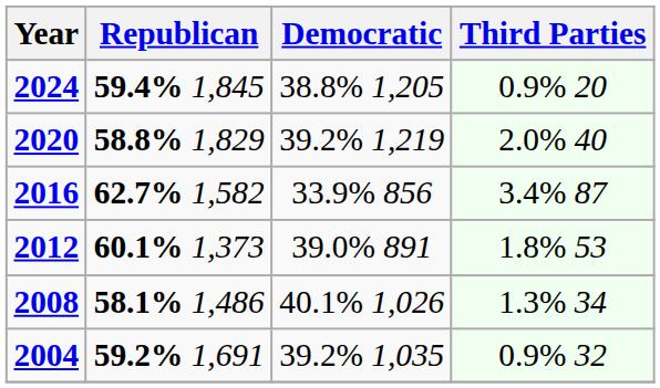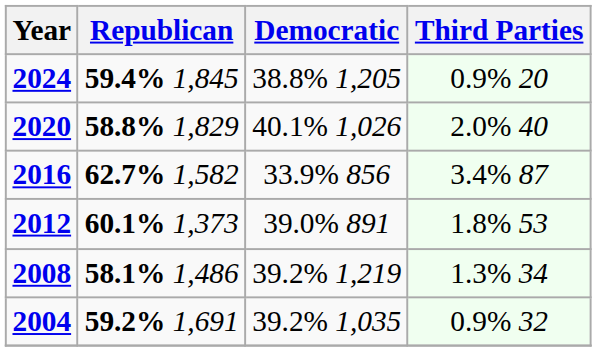 <table class="wikitable" style="float:right; font-size:95%;">
 <tr>
 <th>Year</th>
 <th><a href='#'>Republican</a></th>
 <th><a href='#'>Democratic</a></th>
 <th><a href='#'>Third Parties</a></th>
 </tr>
 <tr>
 <td style="text-align:center;" ><strong><a href='#'>2024</a></strong></td>
 <td style="text-align:center;" ><strong>59.4%</strong> <em>1,845</em></td>
 <td style="text-align:center;" >38.8%  <em>1,205</em></td>
 <td style="text-align:center; background:honeyDew;">0.9% <em>20</em></td>
 </tr>
 <tr>
 <td style="text-align:center;" ><strong><a href='#'>2020</a></strong></td>
 <td style="text-align:center;" ><strong>58.8%</strong> <em>1,829</em></td>
-<td style="text-align:center;" >39.2%  <em>1,219</em></td>
+<td style="text-align:center;" >40.1%  <em>1,026</em></td>
 <td style="text-align:center; background:honeyDew;">2.0% <em>40</em></td>
 </tr>
 <tr>
 <td style="text-align:center;" ><strong><a href='#'>2016</a></strong></td>
 <td style="text-align:center;" ><strong>62.7%</strong> <em>1,582</em></td>
 <td style="text-align:center;" >33.9% <em>856</em></td>
 <td style="text-align:center; background:honeyDew;">3.4% <em>87</em></td>
 </tr>
 <tr>
 <td style="text-align:center;" ><strong><a href='#'>2012</a></strong></td>
 <td style="text-align:center;" ><strong>60.1%</strong> <em>1,373</em></td>
 <td style="text-align:center;" >39.0%  <em>891</em></td>
 <td style="text-align:center; background:honeyDew;">1.8% <em>53</em></td>
 </tr>
 <tr>
 <td style="text-align:center;" ><strong><a href='#'>2008</a></strong></td>
 <td style="text-align:center;" ><strong>58.1%</strong> <em>1,486</em></td>
-<td style="text-align:center;" >40.1%  <em>1,026</em></td>
+<td style="text-align:center;" >39.2%  <em>1,219</em></td>
 <td style="text-align:center; background:honeyDew;">1.3% <em>34</em></td>
 </tr>
 <tr>
 <td style="text-align:center;" ><strong><a href='#'>2004</a></strong></td>
 <td style="text-align:center;" ><strong>59.2%</strong> <em>1,691</em></td>
 <td style="text-align:center;" >39.2%   <em>1,035</em></td>
 <td style="text-align:center; background:honeyDew;">0.9% <em>32</em></td>
 </tr>
 <tr>
 </tr>
 </table>
